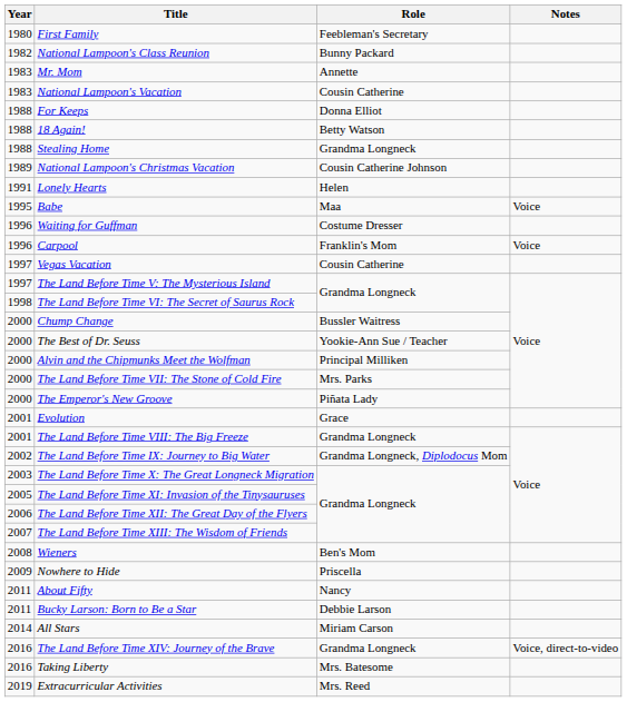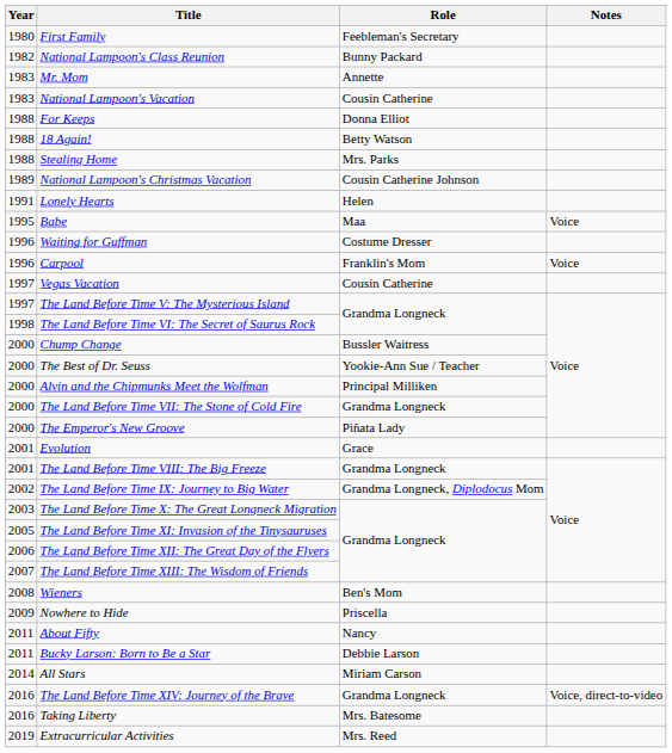 <table class="wikitable sortable">
 <tr>
 <th>Year</th>
 <th>Title</th>
 <th>Role</th>
 <th>Notes</th>
 </tr>
 <tr>
 <td>1980</td>
 <td><a href='#'><em>First Family</em></a></td>
 <td>Feebleman's Secretary</td>
 <td></td>
 </tr>
 <tr>
 <td>1982</td>
 <td><em><a href='#'>National Lampoon's Class Reunion</a></em></td>
 <td>Bunny Packard</td>
 <td></td>
 </tr>
 <tr>
 <td>1983</td>
 <td><em><a href='#'>Mr. Mom</a></em></td>
 <td>Annette</td>
 <td></td>
 </tr>
 <tr>
 <td>1983</td>
 <td><em><a href='#'>National Lampoon's Vacation</a></em></td>
 <td>Cousin Catherine</td>
 <td></td>
 </tr>
 <tr>
 <td>1988</td>
 <td><a href='#'><em>For Keeps</em></a></td>
 <td>Donna Elliot</td>
 <td></td>
 </tr>
 <tr>
 <td>1988</td>
 <td><em><a href='#'>18 Again!</a></em></td>
 <td>Betty Watson</td>
 <td></td>
 </tr>
 <tr>
 <td>1988</td>
 <td><em><a href='#'>Stealing Home</a></em></td>
-<td>Grandma Longneck</td>
+<td>Mrs. Parks</td>
 <td></td>
 </tr>
 <tr>
 <td>1989</td>
 <td><em><a href='#'>National Lampoon's Christmas Vacation</a></em></td>
 <td>Cousin Catherine Johnson</td>
 <td></td>
 </tr>
 <tr>
 <td>1991</td>
 <td><a href='#'><em>Lonely Hearts</em></a></td>
 <td>Helen</td>
 <td></td>
 </tr>
 <tr>
 <td>1995</td>
 <td><a href='#'><em>Babe</em></a></td>
 <td>Maa</td>
 <td>Voice</td>
 </tr>
 <tr>
 <td>1996</td>
 <td><em><a href='#'>Waiting for Guffman</a></em></td>
 <td>Costume Dresser</td>
 <td></td>
 </tr>
 <tr>
 <td>1996</td>
 <td><a href='#'><em>Carpool</em></a></td>
 <td>Franklin's Mom</td>
 <td>Voice</td>
 </tr>
 <tr>
 <td>1997</td>
 <td><em><a href='#'>Vegas Vacation</a></em></td>
 <td>Cousin Catherine</td>
 <td></td>
 </tr>
 <tr>
 <td>1997</td>
 <td><em><a href='#'>The Land Before Time V: The Mysterious Island</a></em></td>
 <td rowspan="2">Grandma Longneck</td>
 <td rowspan="7">Voice</td>
 </tr>
 <tr>
 <td>1998</td>
 <td><em><a href='#'>The Land Before Time VI: The Secret of Saurus Rock</a></em></td>
 </tr>
 <tr>
 <td>2000</td>
 <td><a href='#'><em>Chump Change</em></a></td>
 <td>Bussler Waitress</td>
 </tr>
 <tr>
 <td>2000</td>
 <td><em>The Best of Dr. Seuss</em></td>
 <td>Yookie-Ann Sue / Teacher</td>
 </tr>
 <tr>
 <td>2000</td>
 <td><em><a href='#'>Alvin and the Chipmunks Meet the Wolfman</a></em></td>
 <td>Principal Milliken</td>
 </tr>
 <tr>
 <td>2000</td>
 <td><em><a href='#'>The Land Before Time VII: The Stone of Cold Fire</a></em></td>
-<td>Mrs. Parks</td>
+<td>Grandma Longneck</td>
 </tr>
 <tr>
 <td>2000</td>
 <td><em><a href='#'>The Emperor's New Groove</a></em></td>
 <td>Piñata Lady</td>
 </tr>
 <tr>
 <td>2001</td>
 <td><a href='#'><em>Evolution</em></a></td>
 <td>Grace</td>
 <td></td>
 </tr>
 <tr>
 <td>2001</td>
 <td><em><a href='#'>The Land Before Time VIII: The Big Freeze</a></em></td>
 <td>Grandma Longneck</td>
 <td rowspan="6">Voice<em></em></td>
 </tr>
 <tr>
 <td>2002</td>
 <td><em><a href='#'>The Land Before Time IX: Journey to Big Water</a></em></td>
 <td>Grandma Longneck, <em><a href='#'>Diplodocus</a></em> Mom</td>
 </tr>
 <tr>
 <td>2003</td>
 <td><em><a href='#'>The Land Before Time X: The Great Longneck Migration</a></em></td>
 <td rowspan="4">Grandma Longneck</td>
 </tr>
 <tr>
 <td>2005</td>
 <td><em><a href='#'>The Land Before Time XI: Invasion of the Tinysauruses</a></em></td>
 </tr>
 <tr>
 <td>2006</td>
 <td><em><a href='#'>The Land Before Time XII: The Great Day of the Flyers</a></em></td>
 </tr>
 <tr>
 <td>2007</td>
 <td><em><a href='#'>The Land Before Time XIII: The Wisdom of Friends</a></em></td>
 </tr>
 <tr>
 <td>2008</td>
 <td><a href='#'><em>Wieners</em></a></td>
 <td>Ben's Mom</td>
 <td></td>
 </tr>
 <tr>
 <td>2009</td>
 <td><em>Nowhere to Hide</em></td>
 <td>Priscella</td>
 <td></td>
 </tr>
 <tr>
 <td>2011</td>
 <td><em><a href='#'>About Fifty</a></em></td>
 <td>Nancy</td>
 <td></td>
 </tr>
 <tr>
 <td>2011</td>
 <td><em><a href='#'>Bucky Larson: Born to Be a Star</a></em></td>
 <td>Debbie Larson</td>
 <td></td>
 </tr>
 <tr>
 <td>2014</td>
 <td><em>All Stars</em></td>
 <td>Miriam Carson</td>
 <td></td>
 </tr>
 <tr>
 <td>2016</td>
 <td><em><a href='#'>The Land Before Time XIV: Journey of the Brave</a></em></td>
 <td>Grandma Longneck</td>
 <td>Voice, direct-to-video</td>
 </tr>
 <tr>
 <td>2016</td>
 <td><em>Taking Liberty</em></td>
 <td>Mrs. Batesome</td>
 <td></td>
 </tr>
 <tr>
 <td>2019</td>
 <td><em>Extracurricular Activities</em></td>
 <td>Mrs. Reed</td>
 <td></td>
 </tr>
 </table>
